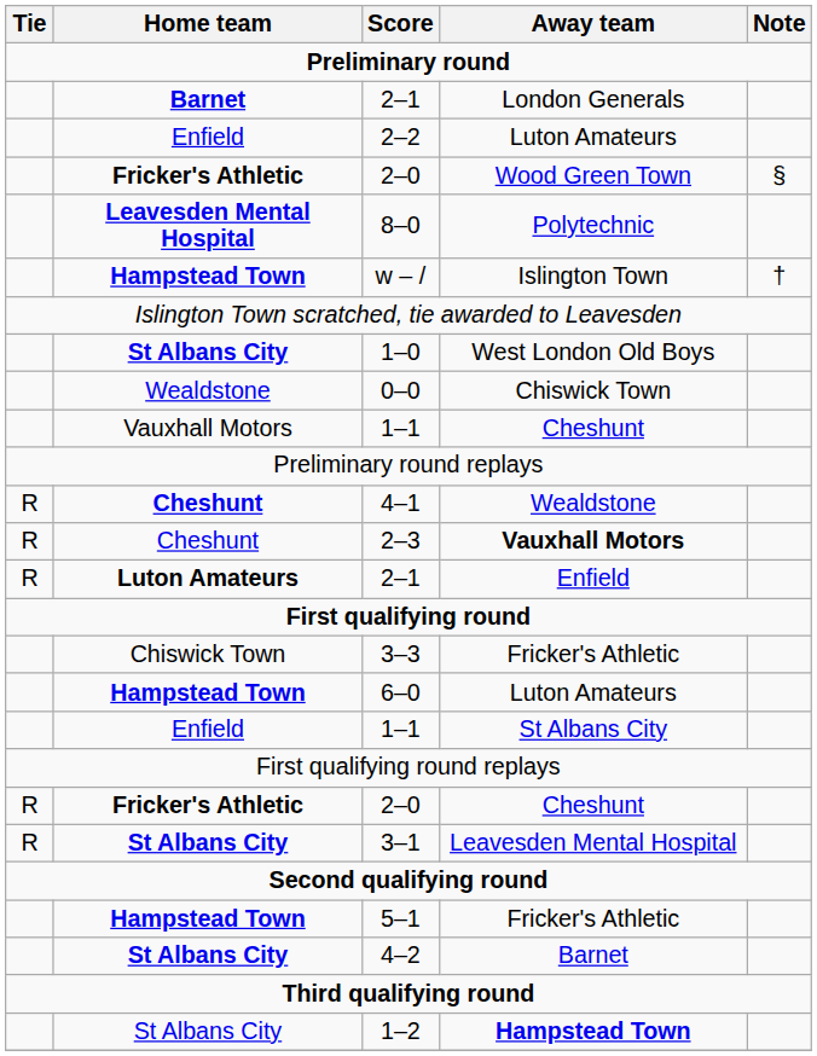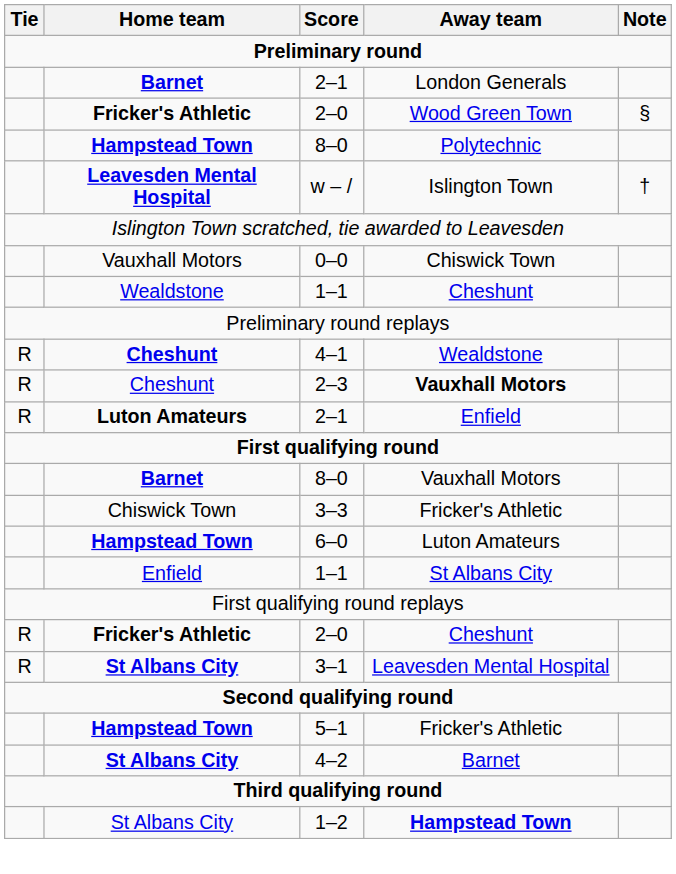 <table class="wikitable" style="text-align:center;">
 <tr>
 <th width=25>Tie</th>
 <th width=200>Home team</th>
 <th width=20>Score</th>
 <th width=200>Away team</th>
 <th width=25>Note</th>
 </tr>
 <tr>
 <td colspan="5"><strong>Preliminary round</strong></td>
 </tr>
 <tr>
 <td></td>
 <td><strong><a href='#'>Barnet</a></strong></td>
 <td>2–1</td>
 <td>London Generals</td>
 <td></td>
 </tr>
 <tr>
 <td></td>
-<td><a href='#'>Enfield</a></td>
-<td>2–2</td>
-<td>Luton Amateurs</td>
-<td></td>
-</tr>
-<tr>
-<td></td>
 <td><strong>Fricker's Athletic</strong></td>
 <td>2–0</td>
 <td><a href='#'>Wood Green Town</a></td>
 <td>§</td>
 </tr>
 <tr>
 <td></td>
-<td><strong><a href='#'>Leavesden Mental Hospital</a></strong></td>
+<td><strong><a href='#'>Hampstead Town</a></strong></td>
 <td>8–0</td>
 <td><a href='#'>Polytechnic</a></td>
 <td></td>
 </tr>
 <tr>
 <td></td>
-<td><strong><a href='#'>Hampstead Town</a></strong></td>
+<td><strong><a href='#'>Leavesden Mental Hospital</a></strong></td>
 <td>w – /</td>
 <td>Islington Town</td>
 <td>†</td>
 </tr>
 <tr>
 <td colspan="5"><em>Islington Town scratched, tie awarded to Leavesden</em></td>
 </tr>
 <tr>
 <td></td>
-<td><strong><a href='#'>St Albans City</a></strong></td>
-<td>1–0</td>
-<td>West London Old Boys</td>
-<td></td>
-</tr>
-<tr>
-<td></td>
-<td><a href='#'>Wealdstone</a></td>
+<td>Vauxhall Motors</td>
 <td>0–0</td>
 <td>Chiswick Town</td>
 <td></td>
 </tr>
 <tr>
 <td></td>
-<td>Vauxhall Motors</td>
+<td><a href='#'>Wealdstone</a></td>
 <td>1–1</td>
 <td><a href='#'>Cheshunt</a></td>
 <td></td>
 </tr>
 <tr>
 <td colspan="5">Preliminary round replays</td>
 </tr>
 <tr>
 <td>R</td>
 <td><strong><a href='#'>Cheshunt</a></strong></td>
 <td>4–1</td>
 <td><a href='#'>Wealdstone</a></td>
 <td></td>
 </tr>
 <tr>
 <td>R</td>
 <td><a href='#'>Cheshunt</a></td>
 <td>2–3</td>
 <td><strong>Vauxhall Motors</strong></td>
 <td></td>
 </tr>
 <tr>
 <td>R</td>
 <td><strong>Luton Amateurs</strong></td>
 <td>2–1</td>
 <td><a href='#'>Enfield</a></td>
 <td></td>
 </tr>
 <tr>
 <td colspan="5"><strong>First qualifying round</strong></td>
+</tr>
+<tr>
+<td></td>
+<td><strong><a href='#'>Barnet</a></strong></td>
+<td>8–0</td>
+<td>Vauxhall Motors</td>
+<td></td>
 </tr>
 <tr>
 <td></td>
 <td>Chiswick Town</td>
 <td>3–3</td>
 <td>Fricker's Athletic</td>
 <td></td>
 </tr>
 <tr>
 <td></td>
 <td><strong><a href='#'>Hampstead Town</a></strong></td>
 <td>6–0</td>
 <td>Luton Amateurs</td>
 <td></td>
 </tr>
 <tr>
 <td></td>
 <td><a href='#'>Enfield</a></td>
 <td>1–1</td>
 <td><a href='#'>St Albans City</a></td>
 <td></td>
 </tr>
 <tr>
 <td colspan="5">First qualifying round replays</td>
 </tr>
 <tr>
 <td>R</td>
 <td><strong>Fricker's Athletic</strong></td>
 <td>2–0</td>
 <td><a href='#'>Cheshunt</a></td>
 <td></td>
 </tr>
 <tr>
 <td>R</td>
 <td><strong><a href='#'>St Albans City</a></strong></td>
 <td>3–1</td>
 <td><a href='#'>Leavesden Mental Hospital</a></td>
 <td></td>
 </tr>
 <tr>
 <td colspan="5"><strong>Second qualifying round</strong></td>
 </tr>
 <tr>
 <td></td>
 <td><strong><a href='#'>Hampstead Town</a></strong></td>
 <td>5–1</td>
 <td>Fricker's Athletic</td>
 <td></td>
 </tr>
 <tr>
 <td></td>
 <td><strong><a href='#'>St Albans City</a></strong></td>
 <td>4–2</td>
 <td><a href='#'>Barnet</a></td>
 <td></td>
 </tr>
 <tr>
 <td colspan="5"><strong>Third qualifying round</strong></td>
 </tr>
 <tr>
 <td></td>
 <td><a href='#'>St Albans City</a></td>
 <td>1–2</td>
 <td><strong><a href='#'>Hampstead Town</a></strong></td>
 <td></td>
 </tr>
 <tr>
 </tr>
 </table>
